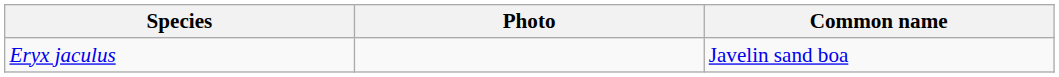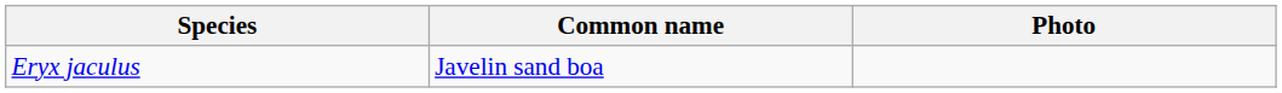 <table width=90% class="wikitable">
 <tr>
 <th width=25%>Species</th>
+<th width=25%>Common name</th>
 <th width=25%>Photo</th>
-<th width=25%>Common name</th>
 </tr>
 <tr>
 <td><em><a href='#'>Eryx jaculus</a></em></td>
+<td><a href='#'>Javelin sand boa</a></td>
 <td></td>
-<td><a href='#'>Javelin sand boa</a></td>
 </tr>
 </table>
